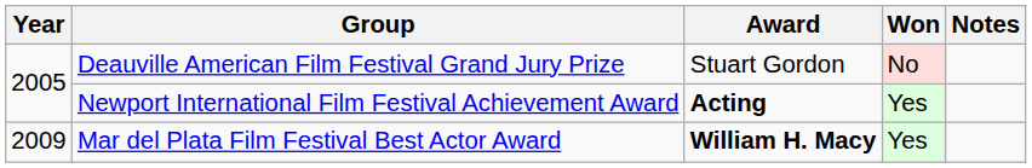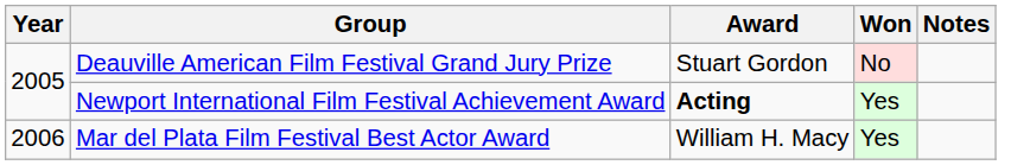 <table class="wikitable">
 <tr>
 <th>Year</th>
 <th>Group</th>
 <th>Award</th>
 <th>Won</th>
 <th>Notes</th>
 </tr>
 <tr>
 <td rowspan="2">2005</td>
 <td><a href='#'>Deauville American Film Festival Grand Jury Prize</a></td>
 <td>Stuart Gordon</td>
 <td style="background: #ffdddd">No</td>
 <td></td>
 </tr>
 <tr>
 <td><a href='#'>Newport International Film Festival Achievement Award</a></td>
 <td><strong>Acting</strong></td>
 <td style="background: #ddffdd">Yes</td>
 <td></td>
 </tr>
 <tr>
-<td>2009</td>
+<td>2006</td>
 <td><a href='#'>Mar del Plata Film Festival Best Actor Award</a></td>
-<td><strong>William H. Macy</strong></td>
+<td>William H. Macy</td>
 <td style="background: #ddffdd">Yes</td>
 <td></td>
 </tr>
 </table>
